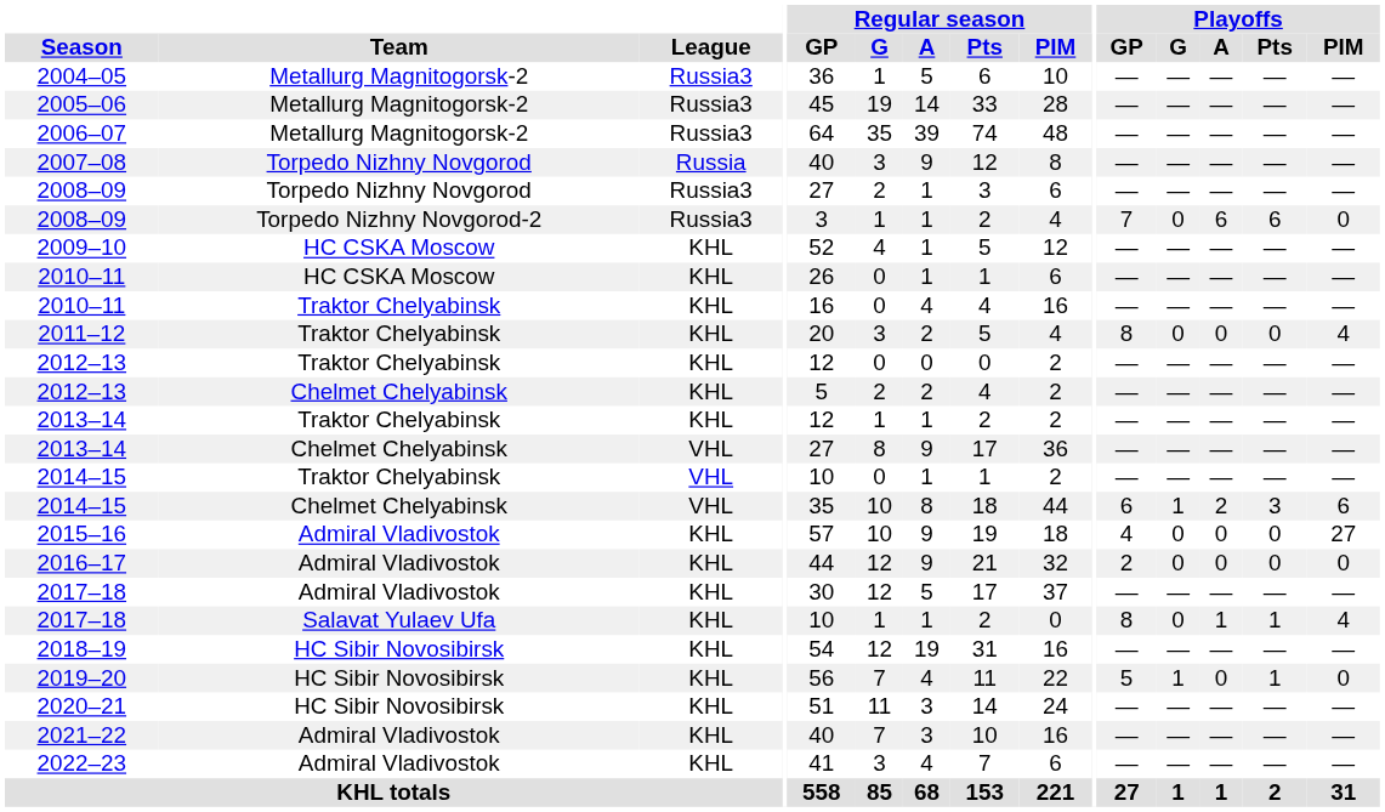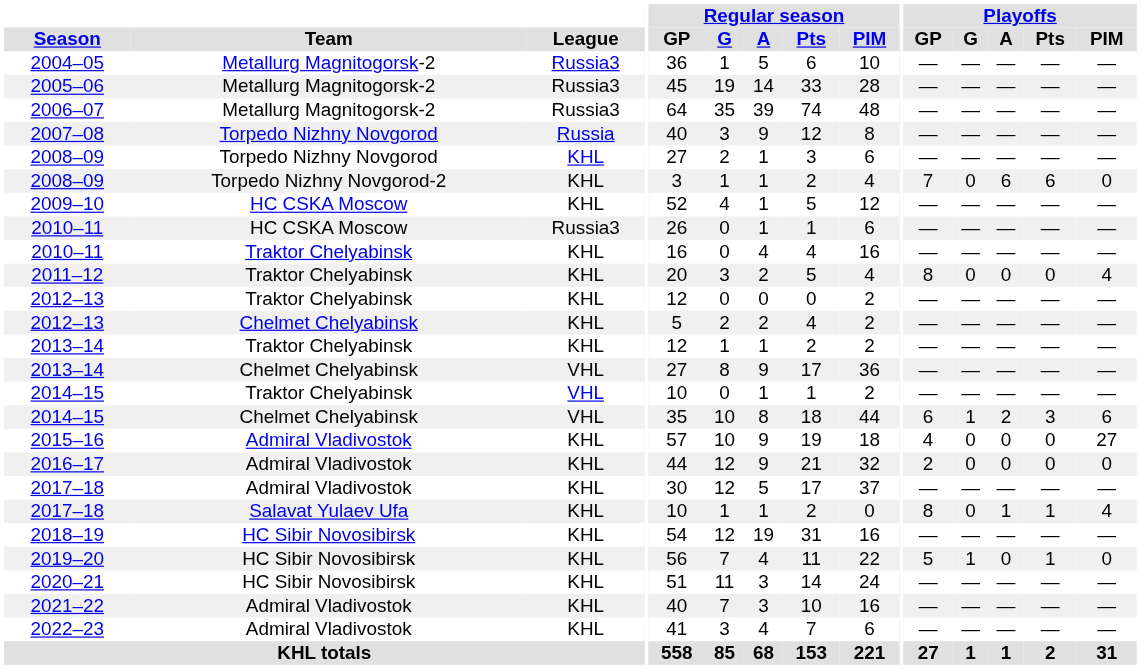 <table border="0" cellpadding="1" cellspacing="0" style="text-align:center; width:60em">
 <tr bgcolor="#e0e0e0">
 <th colspan="3" bgcolor="#ffffff"></th>
 <th rowspan="99" bgcolor="#ffffff"></th>
 <th colspan="5"><a href='#'>Regular season</a></th>
 <th rowspan="99" bgcolor="#ffffff"></th>
 <th colspan="5"><a href='#'>Playoffs</a></th>
 </tr>
 <tr bgcolor="#e0e0e0">
 <th><a href='#'>Season</a></th>
 <th>Team</th>
 <th>League</th>
 <th>GP</th>
 <th><a href='#'>G</a></th>
 <th><a href='#'>A</a></th>
 <th><a href='#'>Pts</a></th>
 <th><a href='#'>PIM</a></th>
 <th>GP</th>
 <th>G</th>
 <th>A</th>
 <th>Pts</th>
 <th>PIM</th>
 </tr>
 <tr>
 <td><a href='#'>2004–05</a></td>
 <td><a href='#'>Metallurg Magnitogorsk</a>-2</td>
 <td><a href='#'>Russia3</a></td>
 <td>36</td>
 <td>1</td>
 <td>5</td>
 <td>6</td>
 <td>10</td>
 <td>—</td>
 <td>—</td>
 <td>—</td>
 <td>—</td>
 <td>—</td>
 </tr>
 <tr bgcolor="#f0f0f0">
 <td><a href='#'>2005–06</a></td>
 <td>Metallurg Magnitogorsk-2</td>
 <td>Russia3</td>
 <td>45</td>
 <td>19</td>
 <td>14</td>
 <td>33</td>
 <td>28</td>
 <td>—</td>
 <td>—</td>
 <td>—</td>
 <td>—</td>
 <td>—</td>
 </tr>
 <tr>
 <td><a href='#'>2006–07</a></td>
 <td>Metallurg Magnitogorsk-2</td>
 <td>Russia3</td>
 <td>64</td>
 <td>35</td>
 <td>39</td>
 <td>74</td>
 <td>48</td>
 <td>—</td>
 <td>—</td>
 <td>—</td>
 <td>—</td>
 <td>—</td>
 </tr>
 <tr bgcolor="#f0f0f0">
 <td><a href='#'>2007–08</a></td>
 <td><a href='#'>Torpedo Nizhny Novgorod</a></td>
 <td><a href='#'>Russia</a></td>
 <td>40</td>
 <td>3</td>
 <td>9</td>
 <td>12</td>
 <td>8</td>
 <td>—</td>
 <td>—</td>
 <td>—</td>
 <td>—</td>
 <td>—</td>
 </tr>
 <tr>
 <td><a href='#'>2008–09</a></td>
 <td>Torpedo Nizhny Novgorod</td>
-<td>Russia3</td>
+<td><a href='#'>KHL</a></td>
 <td>27</td>
 <td>2</td>
 <td>1</td>
 <td>3</td>
 <td>6</td>
 <td>—</td>
 <td>—</td>
 <td>—</td>
 <td>—</td>
 <td>—</td>
 </tr>
 <tr bgcolor="#f0f0f0">
 <td><a href='#'>2008–09</a></td>
 <td>Torpedo Nizhny Novgorod-2</td>
-<td>Russia3</td>
+<td>KHL</td>
 <td>3</td>
 <td>1</td>
 <td>1</td>
 <td>2</td>
 <td>4</td>
 <td>7</td>
 <td>0</td>
 <td>6</td>
 <td>6</td>
 <td>0</td>
 </tr>
 <tr>
 <td><a href='#'>2009–10</a></td>
 <td><a href='#'>HC CSKA Moscow</a></td>
 <td>KHL</td>
 <td>52</td>
 <td>4</td>
 <td>1</td>
 <td>5</td>
 <td>12</td>
 <td>—</td>
 <td>—</td>
 <td>—</td>
 <td>—</td>
 <td>—</td>
 </tr>
 <tr bgcolor="#f0f0f0">
 <td><a href='#'>2010–11</a></td>
 <td>HC CSKA Moscow</td>
-<td>KHL</td>
+<td>Russia3</td>
 <td>26</td>
 <td>0</td>
 <td>1</td>
 <td>1</td>
 <td>6</td>
 <td>—</td>
 <td>—</td>
 <td>—</td>
 <td>—</td>
 <td>—</td>
 </tr>
 <tr>
 <td><a href='#'>2010–11</a></td>
 <td><a href='#'>Traktor Chelyabinsk</a></td>
 <td>KHL</td>
 <td>16</td>
 <td>0</td>
 <td>4</td>
 <td>4</td>
 <td>16</td>
 <td>—</td>
 <td>—</td>
 <td>—</td>
 <td>—</td>
 <td>—</td>
 </tr>
 <tr bgcolor="#f0f0f0">
 <td><a href='#'>2011–12</a></td>
 <td>Traktor Chelyabinsk</td>
 <td>KHL</td>
 <td>20</td>
 <td>3</td>
 <td>2</td>
 <td>5</td>
 <td>4</td>
 <td>8</td>
 <td>0</td>
 <td>0</td>
 <td>0</td>
 <td>4</td>
 </tr>
 <tr>
 <td><a href='#'>2012–13</a></td>
 <td>Traktor Chelyabinsk</td>
 <td>KHL</td>
 <td>12</td>
 <td>0</td>
 <td>0</td>
 <td>0</td>
 <td>2</td>
 <td>—</td>
 <td>—</td>
 <td>—</td>
 <td>—</td>
 <td>—</td>
 </tr>
 <tr bgcolor="#f0f0f0">
 <td><a href='#'>2012–13</a></td>
 <td><a href='#'>Chelmet Chelyabinsk</a></td>
 <td>KHL</td>
 <td>5</td>
 <td>2</td>
 <td>2</td>
 <td>4</td>
 <td>2</td>
 <td>—</td>
 <td>—</td>
 <td>—</td>
 <td>—</td>
 <td>—</td>
 </tr>
 <tr>
 <td><a href='#'>2013–14</a></td>
 <td>Traktor Chelyabinsk</td>
 <td>KHL</td>
 <td>12</td>
 <td>1</td>
 <td>1</td>
 <td>2</td>
 <td>2</td>
 <td>—</td>
 <td>—</td>
 <td>—</td>
 <td>—</td>
 <td>—</td>
 </tr>
 <tr bgcolor="#f0f0f0">
 <td><a href='#'>2013–14</a></td>
 <td>Chelmet Chelyabinsk</td>
 <td>VHL</td>
 <td>27</td>
 <td>8</td>
 <td>9</td>
 <td>17</td>
 <td>36</td>
 <td>—</td>
 <td>—</td>
 <td>—</td>
 <td>—</td>
 <td>—</td>
 </tr>
 <tr>
 <td><a href='#'>2014–15</a></td>
 <td>Traktor Chelyabinsk</td>
 <td><a href='#'>VHL</a></td>
 <td>10</td>
 <td>0</td>
 <td>1</td>
 <td>1</td>
 <td>2</td>
 <td>—</td>
 <td>—</td>
 <td>—</td>
 <td>—</td>
 <td>—</td>
 </tr>
 <tr bgcolor="#f0f0f0">
 <td><a href='#'>2014–15</a></td>
 <td>Chelmet Chelyabinsk</td>
 <td>VHL</td>
 <td>35</td>
 <td>10</td>
 <td>8</td>
 <td>18</td>
 <td>44</td>
 <td>6</td>
 <td>1</td>
 <td>2</td>
 <td>3</td>
 <td>6</td>
 </tr>
 <tr>
 <td><a href='#'>2015–16</a></td>
 <td><a href='#'>Admiral Vladivostok</a></td>
 <td>KHL</td>
 <td>57</td>
 <td>10</td>
 <td>9</td>
 <td>19</td>
 <td>18</td>
 <td>4</td>
 <td>0</td>
 <td>0</td>
 <td>0</td>
 <td>27</td>
 </tr>
 <tr bgcolor="#f0f0f0">
 <td><a href='#'>2016–17</a></td>
 <td>Admiral Vladivostok</td>
 <td>KHL</td>
 <td>44</td>
 <td>12</td>
 <td>9</td>
 <td>21</td>
 <td>32</td>
 <td>2</td>
 <td>0</td>
 <td>0</td>
 <td>0</td>
 <td>0</td>
 </tr>
 <tr>
 <td><a href='#'>2017–18</a></td>
 <td>Admiral Vladivostok</td>
 <td>KHL</td>
 <td>30</td>
 <td>12</td>
 <td>5</td>
 <td>17</td>
 <td>37</td>
 <td>—</td>
 <td>—</td>
 <td>—</td>
 <td>—</td>
 <td>—</td>
 </tr>
 <tr bgcolor="#f0f0f0">
 <td><a href='#'>2017–18</a></td>
 <td><a href='#'>Salavat Yulaev Ufa</a></td>
 <td>KHL</td>
 <td>10</td>
 <td>1</td>
 <td>1</td>
 <td>2</td>
 <td>0</td>
 <td>8</td>
 <td>0</td>
 <td>1</td>
 <td>1</td>
 <td>4</td>
 </tr>
 <tr>
 <td><a href='#'>2018–19</a></td>
 <td><a href='#'>HC Sibir Novosibirsk</a></td>
 <td>KHL</td>
 <td>54</td>
 <td>12</td>
 <td>19</td>
 <td>31</td>
 <td>16</td>
 <td>—</td>
 <td>—</td>
 <td>—</td>
 <td>—</td>
 <td>—</td>
 </tr>
 <tr bgcolor="#f0f0f0">
 <td><a href='#'>2019–20</a></td>
 <td>HC Sibir Novosibirsk</td>
 <td>KHL</td>
 <td>56</td>
 <td>7</td>
 <td>4</td>
 <td>11</td>
 <td>22</td>
 <td>5</td>
 <td>1</td>
 <td>0</td>
 <td>1</td>
 <td>0</td>
 </tr>
 <tr>
 <td><a href='#'>2020–21</a></td>
 <td>HC Sibir Novosibirsk</td>
 <td>KHL</td>
 <td>51</td>
 <td>11</td>
 <td>3</td>
 <td>14</td>
 <td>24</td>
 <td>—</td>
 <td>—</td>
 <td>—</td>
 <td>—</td>
 <td>—</td>
 </tr>
 <tr bgcolor="#f0f0f0">
 <td><a href='#'>2021–22</a></td>
 <td>Admiral Vladivostok</td>
 <td>KHL</td>
 <td>40</td>
 <td>7</td>
 <td>3</td>
 <td>10</td>
 <td>16</td>
 <td>—</td>
 <td>—</td>
 <td>—</td>
 <td>—</td>
 <td>—</td>
 </tr>
 <tr>
 <td><a href='#'>2022–23</a></td>
 <td>Admiral Vladivostok</td>
 <td>KHL</td>
 <td>41</td>
 <td>3</td>
 <td>4</td>
 <td>7</td>
 <td>6</td>
 <td>—</td>
 <td>—</td>
 <td>—</td>
 <td>—</td>
 <td>—</td>
 </tr>
 <tr>
 </tr>
 <tr ALIGN="center" bgcolor="#e0e0e0">
 <th colspan="3">KHL totals</th>
 <th ALIGN="center">558</th>
 <th ALIGN="center">85</th>
 <th ALIGN="center">68</th>
 <th ALIGN="center">153</th>
 <th ALIGN="center">221</th>
 <th ALIGN="center">27</th>
 <th ALIGN="center">1</th>
 <th ALIGN="center">1</th>
 <th ALIGN="center">2</th>
 <th ALIGN="center">31</th>
 </tr>
 </table>
